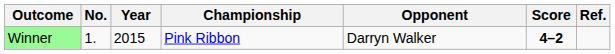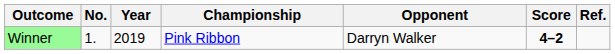 <table class="wikitable sortable">
 <tr>
 <th scope="col" style="width:80px;">Outcome</th>
 <th scope="col" style="width:20px;">No.</th>
 <th scope="col" style="width:50px;">Year</th>
 <th scope="col" style="width:200px;">Championship</th>
 <th scope="col" style="width:200px;">Opponent</th>
 <th scope="col" style="text-align:center; width:50px;">Score</th>
 <th scope="col" style="width:30px;" class="unsortable">Ref.</th>
 </tr>
 <tr>
 <td style="background:#98FB98">Winner</td>
 <td>1.</td>
-<td 2015 Pink Ribbon>2015</td>
+<td 2015 Pink Ribbon>2019</td>
 <td><a href='#'>Pink Ribbon</a></td>
 <td> Darryn Walker</td>
 <td style="text-align:center;"><strong>4–2</strong></td>
 <td style="text-align:center;"></td>
 </tr>
 </table>
